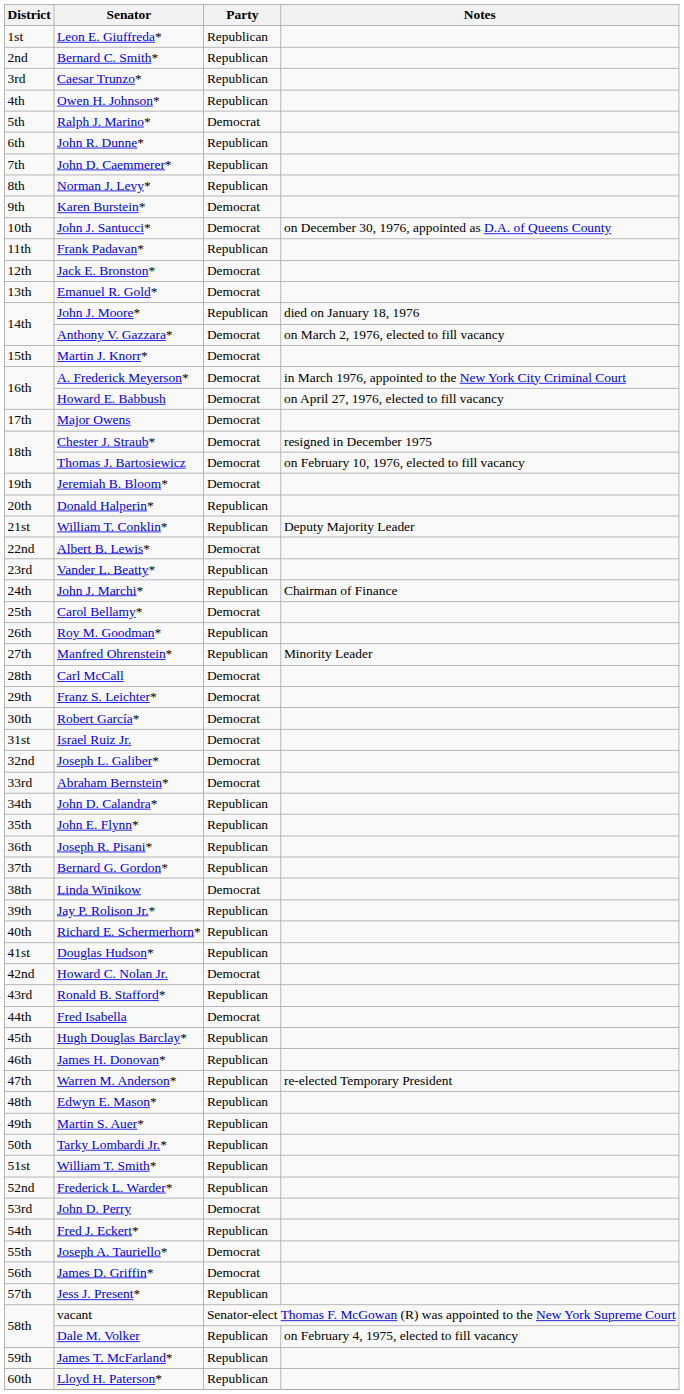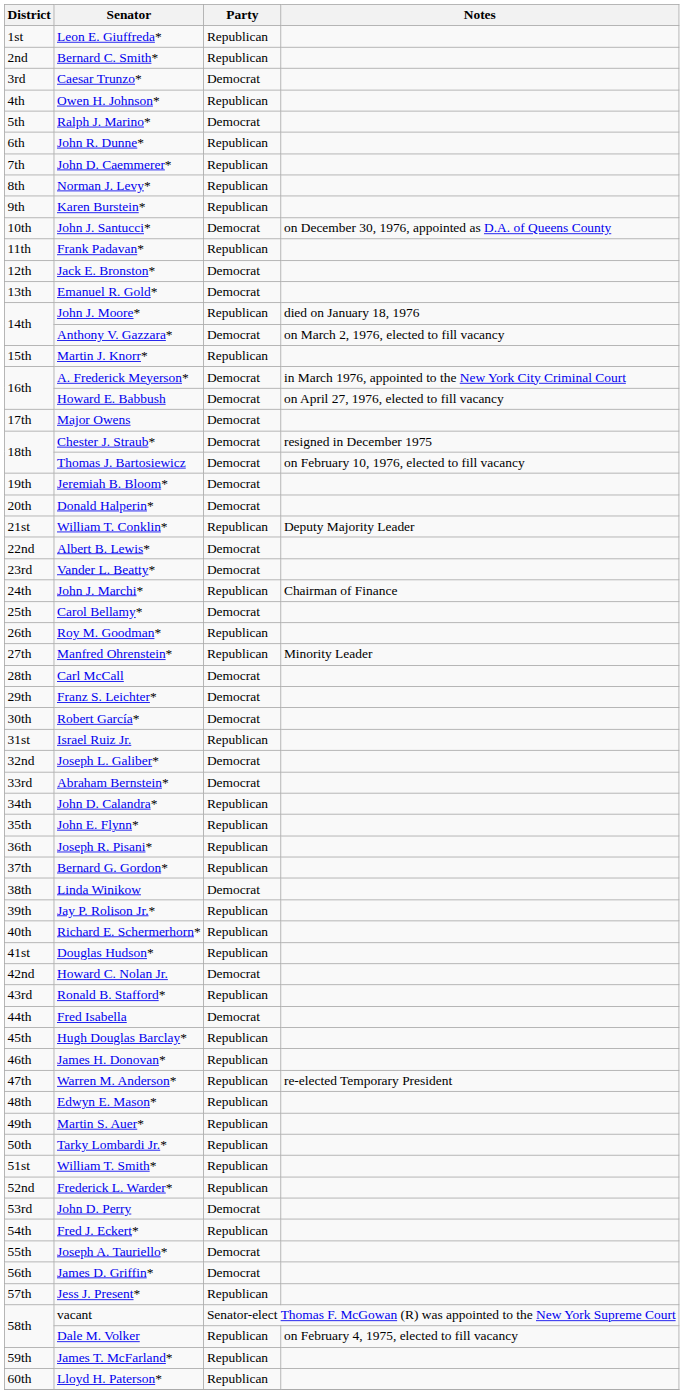 <table class=wikitable>
 <tr>
 <th>District</th>
 <th>Senator</th>
 <th>Party</th>
 <th>Notes</th>
 </tr>
 <tr>
 <td>1st</td>
 <td><a href='#'>Leon E. Giuffreda</a>*</td>
 <td>Republican</td>
 <td></td>
 </tr>
 <tr>
 <td>2nd</td>
 <td><a href='#'>Bernard C. Smith</a>*</td>
 <td>Republican</td>
 <td></td>
 </tr>
 <tr>
 <td>3rd</td>
 <td><a href='#'>Caesar Trunzo</a>*</td>
-<td>Republican</td>
+<td>Democrat</td>
 <td></td>
 </tr>
 <tr>
 <td>4th</td>
 <td><a href='#'>Owen H. Johnson</a>*</td>
 <td>Republican</td>
 <td></td>
 </tr>
 <tr>
 <td>5th</td>
 <td><a href='#'>Ralph J. Marino</a>*</td>
 <td>Democrat</td>
 <td></td>
 </tr>
 <tr>
 <td>6th</td>
 <td><a href='#'>John R. Dunne</a>*</td>
 <td>Republican</td>
 <td></td>
 </tr>
 <tr>
 <td>7th</td>
 <td><a href='#'>John D. Caemmerer</a>*</td>
 <td>Republican</td>
 <td></td>
 </tr>
 <tr>
 <td>8th</td>
 <td><a href='#'>Norman J. Levy</a>*</td>
 <td>Republican</td>
 <td></td>
 </tr>
 <tr>
 <td>9th</td>
 <td><a href='#'>Karen Burstein</a>*</td>
-<td>Democrat</td>
+<td>Republican</td>
 <td></td>
 </tr>
 <tr>
 <td>10th</td>
 <td><a href='#'>John J. Santucci</a>*</td>
 <td>Democrat</td>
 <td>on December 30, 1976, appointed as <a href='#'>D.A. of Queens County</a></td>
 </tr>
 <tr>
 <td>11th</td>
 <td><a href='#'>Frank Padavan</a>*</td>
 <td>Republican</td>
 <td></td>
 </tr>
 <tr>
 <td>12th</td>
 <td><a href='#'>Jack E. Bronston</a>*</td>
 <td>Democrat</td>
 <td></td>
 </tr>
 <tr>
 <td>13th</td>
 <td><a href='#'>Emanuel R. Gold</a>*</td>
 <td>Democrat</td>
 <td></td>
 </tr>
 <tr>
 <td rowspan="2">14th</td>
 <td><a href='#'>John J. Moore</a>*</td>
 <td>Republican</td>
 <td>died on January 18, 1976</td>
 </tr>
 <tr>
 <td><a href='#'>Anthony V. Gazzara</a>*</td>
 <td>Democrat</td>
 <td>on March 2, 1976, elected to fill vacancy</td>
 </tr>
 <tr>
 <td>15th</td>
 <td><a href='#'>Martin J. Knorr</a>*</td>
-<td>Democrat</td>
+<td>Republican</td>
 <td></td>
 </tr>
 <tr>
 <td rowspan="2">16th</td>
 <td><a href='#'>A. Frederick Meyerson</a>*</td>
 <td>Democrat</td>
 <td>in March 1976, appointed to the <a href='#'>New York City Criminal Court</a></td>
 </tr>
 <tr>
 <td><a href='#'>Howard E. Babbush</a></td>
 <td>Democrat</td>
 <td>on April 27, 1976, elected to fill vacancy</td>
 </tr>
 <tr>
 <td>17th</td>
 <td><a href='#'>Major Owens</a></td>
 <td>Democrat</td>
 <td></td>
 </tr>
 <tr>
 <td rowspan="2">18th</td>
 <td><a href='#'>Chester J. Straub</a>*</td>
 <td>Democrat</td>
 <td>resigned in December 1975</td>
 </tr>
 <tr>
 <td><a href='#'>Thomas J. Bartosiewicz</a></td>
 <td>Democrat</td>
 <td>on February 10, 1976, elected to fill vacancy</td>
 </tr>
 <tr>
 <td>19th</td>
 <td><a href='#'>Jeremiah B. Bloom</a>*</td>
 <td>Democrat</td>
 <td></td>
 </tr>
 <tr>
 <td>20th</td>
 <td><a href='#'>Donald Halperin</a>*</td>
-<td>Republican</td>
+<td>Democrat</td>
 <td></td>
 </tr>
 <tr>
 <td>21st</td>
 <td><a href='#'>William T. Conklin</a>*</td>
 <td>Republican</td>
 <td>Deputy Majority Leader</td>
 </tr>
 <tr>
 <td>22nd</td>
 <td><a href='#'>Albert B. Lewis</a>*</td>
 <td>Democrat</td>
 <td></td>
 </tr>
 <tr>
 <td>23rd</td>
 <td><a href='#'>Vander L. Beatty</a>*</td>
-<td>Republican</td>
+<td>Democrat</td>
 <td></td>
 </tr>
 <tr>
 <td>24th</td>
 <td><a href='#'>John J. Marchi</a>*</td>
 <td>Republican</td>
 <td>Chairman of Finance</td>
 </tr>
 <tr>
 <td>25th</td>
 <td><a href='#'>Carol Bellamy</a>*</td>
 <td>Democrat</td>
 <td></td>
 </tr>
 <tr>
 <td>26th</td>
 <td><a href='#'>Roy M. Goodman</a>*</td>
 <td>Republican</td>
 <td></td>
 </tr>
 <tr>
 <td>27th</td>
 <td><a href='#'>Manfred Ohrenstein</a>*</td>
 <td>Republican</td>
 <td>Minority Leader</td>
 </tr>
 <tr>
 <td>28th</td>
 <td><a href='#'>Carl McCall</a></td>
 <td>Democrat</td>
 <td></td>
 </tr>
 <tr>
 <td>29th</td>
 <td><a href='#'>Franz S. Leichter</a>*</td>
 <td>Democrat</td>
 <td></td>
 </tr>
 <tr>
 <td>30th</td>
 <td><a href='#'>Robert García</a>*</td>
 <td>Democrat</td>
 <td></td>
 </tr>
 <tr>
 <td>31st</td>
 <td><a href='#'>Israel Ruiz Jr.</a></td>
-<td>Democrat</td>
+<td>Republican</td>
 <td></td>
 </tr>
 <tr>
 <td>32nd</td>
 <td><a href='#'>Joseph L. Galiber</a>*</td>
 <td>Democrat</td>
 <td></td>
 </tr>
 <tr>
 <td>33rd</td>
 <td><a href='#'>Abraham Bernstein</a>*</td>
 <td>Democrat</td>
 <td></td>
 </tr>
 <tr>
 <td>34th</td>
 <td><a href='#'>John D. Calandra</a>*</td>
 <td>Republican</td>
 <td></td>
 </tr>
 <tr>
 <td>35th</td>
 <td><a href='#'>John E. Flynn</a>*</td>
 <td>Republican</td>
 <td></td>
 </tr>
 <tr>
 <td>36th</td>
 <td><a href='#'>Joseph R. Pisani</a>*</td>
 <td>Republican</td>
 <td></td>
 </tr>
 <tr>
 <td>37th</td>
 <td><a href='#'>Bernard G. Gordon</a>*</td>
 <td>Republican</td>
 <td></td>
 </tr>
 <tr>
 <td>38th</td>
 <td><a href='#'>Linda Winikow</a></td>
 <td>Democrat</td>
 <td></td>
 </tr>
 <tr>
 <td>39th</td>
 <td><a href='#'>Jay P. Rolison Jr.</a>*</td>
 <td>Republican</td>
 <td></td>
 </tr>
 <tr>
 <td>40th</td>
 <td><a href='#'>Richard E. Schermerhorn</a>*</td>
 <td>Republican</td>
 <td></td>
 </tr>
 <tr>
 <td>41st</td>
 <td><a href='#'>Douglas Hudson</a>*</td>
 <td>Republican</td>
 <td></td>
 </tr>
 <tr>
 <td>42nd</td>
 <td><a href='#'>Howard C. Nolan Jr.</a></td>
 <td>Democrat</td>
 <td></td>
 </tr>
 <tr>
 <td>43rd</td>
 <td><a href='#'>Ronald B. Stafford</a>*</td>
 <td>Republican</td>
 <td></td>
 </tr>
 <tr>
 <td>44th</td>
 <td><a href='#'>Fred Isabella</a></td>
 <td>Democrat</td>
 <td></td>
 </tr>
 <tr>
 <td>45th</td>
 <td><a href='#'>Hugh Douglas Barclay</a>*</td>
 <td>Republican</td>
 <td></td>
 </tr>
 <tr>
 <td>46th</td>
 <td><a href='#'>James H. Donovan</a>*</td>
 <td>Republican</td>
 <td></td>
 </tr>
 <tr>
 <td>47th</td>
 <td><a href='#'>Warren M. Anderson</a>*</td>
 <td>Republican</td>
 <td>re-elected Temporary President</td>
 </tr>
 <tr>
 <td>48th</td>
 <td><a href='#'>Edwyn E. Mason</a>*</td>
 <td>Republican</td>
 <td></td>
 </tr>
 <tr>
 <td>49th</td>
 <td><a href='#'>Martin S. Auer</a>*</td>
 <td>Republican</td>
 <td></td>
 </tr>
 <tr>
 <td>50th</td>
 <td><a href='#'>Tarky Lombardi Jr.</a>*</td>
 <td>Republican</td>
 <td></td>
 </tr>
 <tr>
 <td>51st</td>
 <td><a href='#'>William T. Smith</a>*</td>
 <td>Republican</td>
 <td></td>
 </tr>
 <tr>
 <td>52nd</td>
 <td><a href='#'>Frederick L. Warder</a>*</td>
 <td>Republican</td>
 <td></td>
 </tr>
 <tr>
 <td>53rd</td>
 <td><a href='#'>John D. Perry</a></td>
 <td>Democrat</td>
 <td></td>
 </tr>
 <tr>
 <td>54th</td>
 <td><a href='#'>Fred J. Eckert</a>*</td>
 <td>Republican</td>
 <td></td>
 </tr>
 <tr>
 <td>55th</td>
 <td><a href='#'>Joseph A. Tauriello</a>*</td>
 <td>Democrat</td>
 <td></td>
 </tr>
 <tr>
 <td>56th</td>
 <td><a href='#'>James D. Griffin</a>*</td>
 <td>Democrat</td>
 <td></td>
 </tr>
 <tr>
 <td>57th</td>
 <td><a href='#'>Jess J. Present</a>*</td>
 <td>Republican</td>
 <td></td>
 </tr>
 <tr>
 <td rowspan="2">58th</td>
 <td>vacant</td>
 <td colspan="2">Senator-elect <a href='#'>Thomas F. McGowan</a> (R) was appointed to the <a href='#'>New York Supreme Court</a></td>
 </tr>
 <tr>
 <td><a href='#'>Dale M. Volker</a></td>
 <td>Republican</td>
 <td>on February 4, 1975, elected to fill vacancy</td>
 </tr>
 <tr>
 <td>59th</td>
 <td><a href='#'>James T. McFarland</a>*</td>
 <td>Republican</td>
 <td></td>
 </tr>
 <tr>
 <td>60th</td>
 <td><a href='#'>Lloyd H. Paterson</a>*</td>
 <td>Republican</td>
 <td></td>
 </tr>
 <tr>
 </tr>
 </table>
